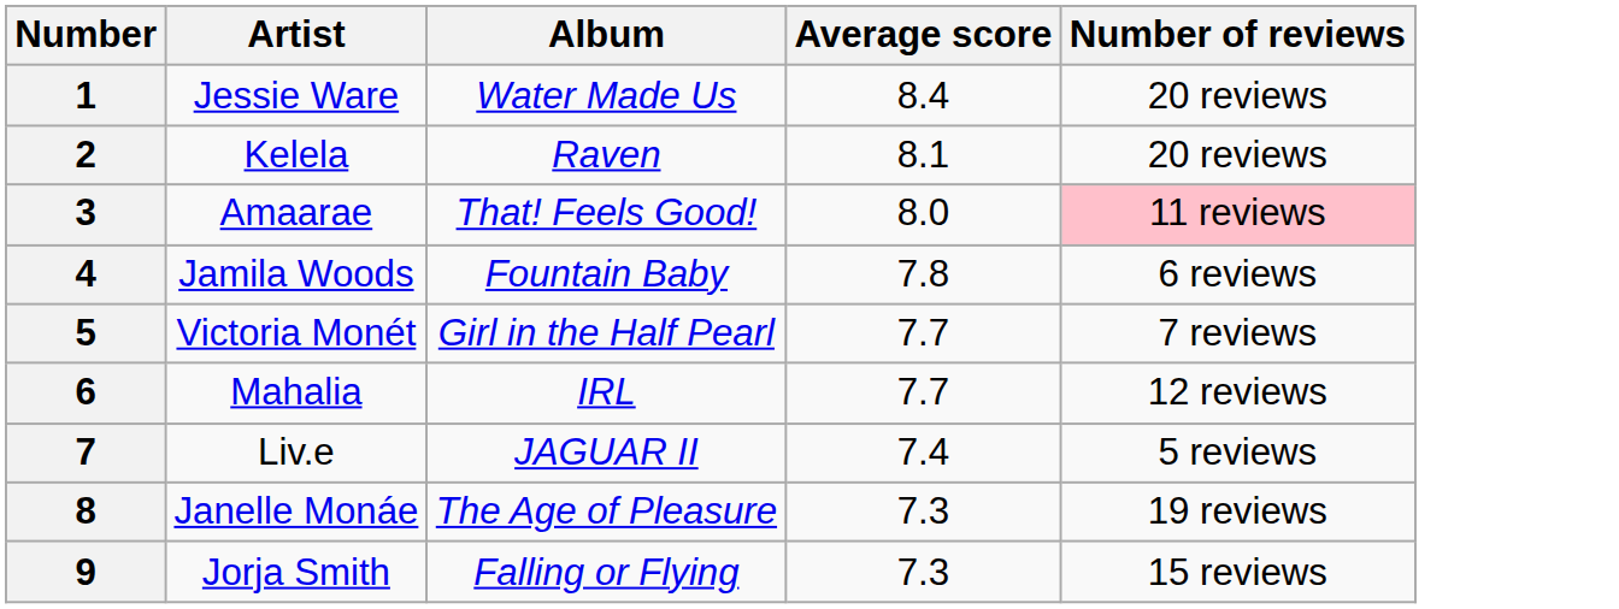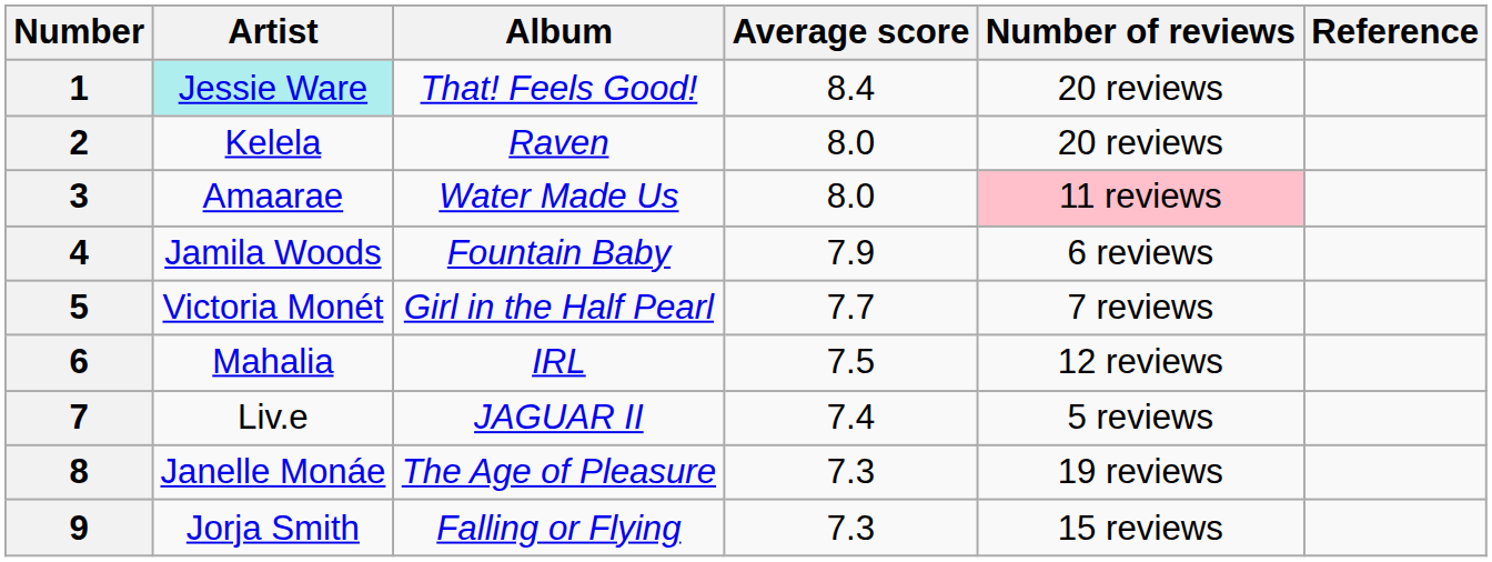 <table class="wikitable" style="text-align:center;">
 <tr>
 <th scope="col">Number</th>
 <th scope="col">Artist</th>
 <th scope="col">Album</th>
 <th scope="col">Average score</th>
 <th scope="col">Number of reviews</th>
+<th scope="col">Reference</th>
 </tr>
 <tr>
 <th>1</th>
-<td><a href='#'>Jessie Ware</a></td>
-<td><em><a href='#'>Water Made Us</a></em></td>
+<td style="background: paleturquoise;"><a href='#'>Jessie Ware</a></td>
+<td><em><a href='#'>That! Feels Good!</a></em></td>
 <td>8.4</td>
 <td>20 reviews</td>
+<td></td>
 </tr>
 <tr>
 <th>2</th>
 <td><a href='#'>Kelela</a></td>
 <td><em><a href='#'>Raven</a></em></td>
-<td>8.1</td>
+<td>8.0</td>
 <td>20 reviews</td>
+<td></td>
 </tr>
 <tr>
 <th>3</th>
 <td><a href='#'>Amaarae</a></td>
-<td><em><a href='#'>That! Feels Good!</a></em></td>
+<td><em><a href='#'>Water Made Us</a></em></td>
 <td>8.0</td>
 <td style="background: pink;">11 reviews</td>
+<td></td>
 </tr>
 <tr>
 <th>4</th>
 <td><a href='#'>Jamila Woods</a></td>
 <td><em><a href='#'>Fountain Baby</a></em></td>
-<td>7.8</td>
+<td>7.9</td>
 <td>6 reviews</td>
+<td></td>
 </tr>
 <tr>
 <th>5</th>
 <td><a href='#'>Victoria Monét</a></td>
 <td><em><a href='#'>Girl in the Half Pearl</a></em></td>
 <td>7.7</td>
 <td>7 reviews</td>
+<td></td>
 </tr>
 <tr>
 <th>6</th>
 <td><a href='#'>Mahalia</a></td>
 <td><em><a href='#'>IRL</a></em></td>
-<td>7.7</td>
+<td>7.5</td>
 <td>12 reviews</td>
+<td></td>
 </tr>
 <tr>
 <th>7</th>
 <td>Liv.e</td>
 <td><em><a href='#'>JAGUAR II</a></em></td>
 <td>7.4</td>
 <td>5 reviews</td>
+<td></td>
 </tr>
 <tr>
 <th>8</th>
 <td><a href='#'>Janelle Monáe</a></td>
 <td><em><a href='#'>The Age of Pleasure</a></em></td>
 <td>7.3</td>
 <td>19 reviews</td>
+<td></td>
 </tr>
 <tr>
 <th>9</th>
 <td><a href='#'>Jorja Smith</a></td>
 <td><em><a href='#'>Falling or Flying</a></em></td>
 <td>7.3</td>
 <td>15 reviews</td>
+<td></td>
 </tr>
 </table>
